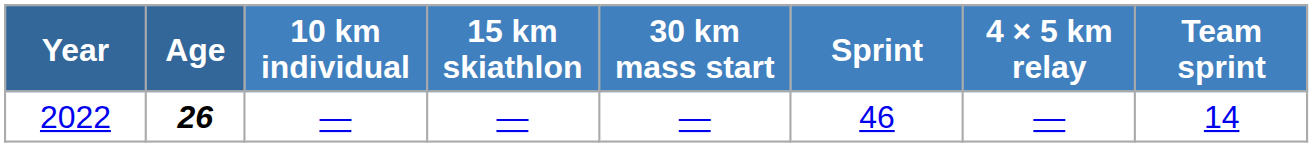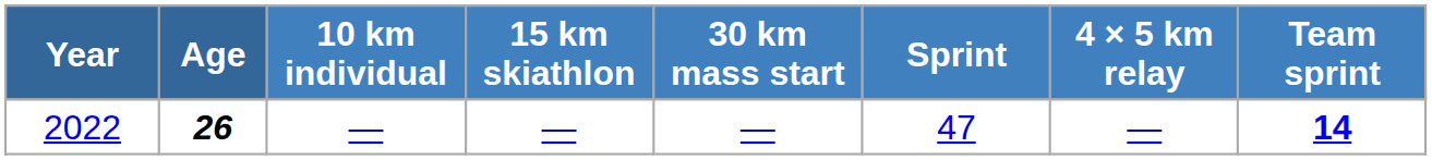 <table class="wikitable" style="font-size:95%; text-align:center; border:grey solid 1px; border-collapse:collapse; background:#ffffff;">
 <tr>
 <th style="background-color:#369; color:white; width:60px;"> Year </th>
 <th style="background-color:#369; color:white; width:40px;"> Age </th>
 <th style="background-color:#4180be; color:white; width:75px;"> 10 km <br> individual </th>
 <th style="background-color:#4180be; color:white; width:75px;"> 15 km <br> skiathlon </th>
 <th style="background-color:#4180be; color:white; width:75px;"> 30 km <br> mass start </th>
 <th style="background-color:#4180be; color:white; width:75px;"> Sprint </th>
 <th style="background-color:#4180be; color:white; width:75px;"> 4 × 5 km <br> relay </th>
 <th style="background-color:#4180be; color:white; width:75px;"> Team <br> sprint </th>
 </tr>
 <tr>
 <td><a href='#'>2022</a></td>
 <td><strong><em>26</em></strong></td>
 <td><a href='#'>—</a></td>
 <td><a href='#'>—</a></td>
 <td><a href='#'>—</a></td>
-<td><a href='#'>46</a></td>
+<td><a href='#'>47</a></td>
 <td><a href='#'>—</a></td>
-<td><a href='#'>14</a></td>
+<td><strong><a href='#'>14</a></strong></td>
 </tr>
 </table>
